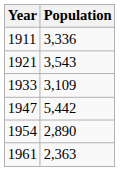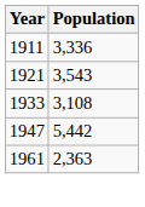 <table class="wikitable">
 <tr>
 <th>Year</th>
 <th>Population</th>
 </tr>
 <tr>
 <td>1911</td>
 <td>3,336</td>
 </tr>
 <tr>
 <td>1921</td>
 <td>3,543</td>
 </tr>
 <tr>
 <td>1933</td>
-<td>3,109</td>
+<td>3,108</td>
 </tr>
 <tr>
 <td>1947</td>
 <td>5,442</td>
 </tr>
 <tr>
-<td>1954</td>
-<td>2,890</td>
-</tr>
-<tr>
 <td>1961</td>
 <td>2,363</td>
 </tr>
 </table>
